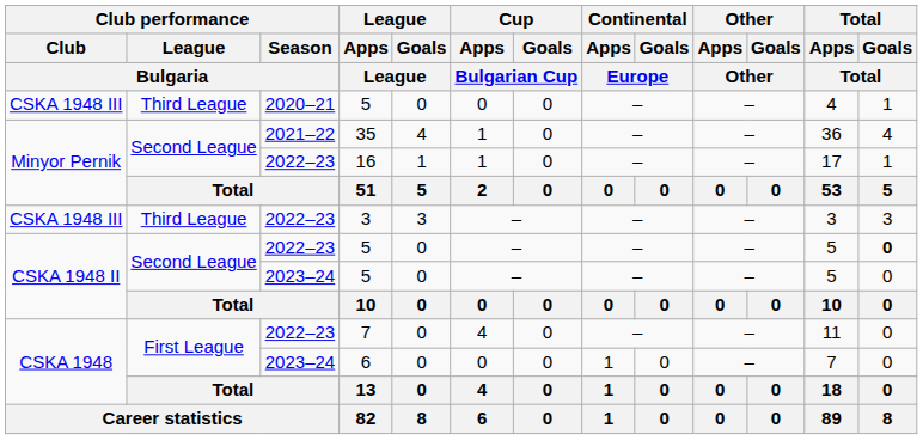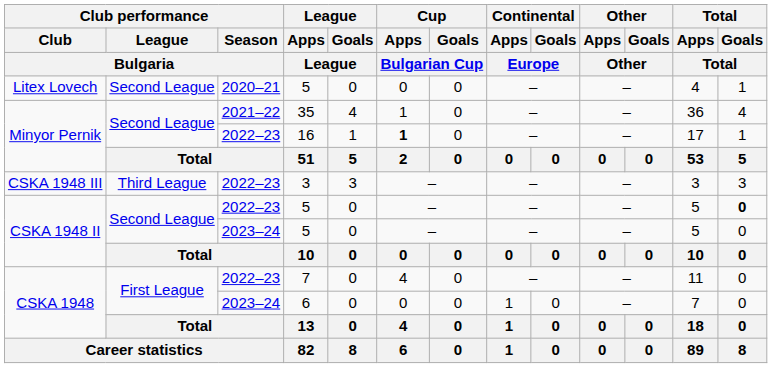 <table class="wikitable" style="text-align: center">
 <tr>
 <th colspan="3">Club performance</th>
 <th colspan="2">League</th>
 <th colspan="2">Cup</th>
 <th colspan="2">Continental</th>
 <th colspan="2">Other</th>
 <th colspan="3">Total</th>
 </tr>
 <tr>
 <th>Club</th>
 <th>League</th>
 <th>Season</th>
 <th>Apps</th>
 <th>Goals</th>
 <th>Apps</th>
 <th>Goals</th>
 <th>Apps</th>
 <th>Goals</th>
 <th>Apps</th>
 <th>Goals</th>
 <th>Apps</th>
 <th>Goals</th>
 </tr>
 <tr>
 <th colspan="3">Bulgaria</th>
 <th colspan="2">League</th>
 <th colspan="2"><a href='#'>Bulgarian Cup</a></th>
 <th colspan="2"><a href='#'>Europe</a></th>
 <th colspan="2">Other</th>
 <th colspan="2">Total</th>
 </tr>
 <tr>
-<td rowspan="1" valign="center"><a href='#'>CSKA 1948 III</a></td>
-<td rowspan="1"><a href='#'>Third League</a></td>
+<td rowspan="1" valign="center"><a href='#'>Litex Lovech</a></td>
+<td rowspan="1"><a href='#'>Second League</a></td>
 <td><a href='#'>2020–21</a></td>
 <td>5</td>
 <td>0</td>
 <td>0</td>
 <td>0</td>
 <td colspan="2">–</td>
 <td colspan="2">–</td>
 <td>4</td>
 <td>1</td>
 </tr>
 <tr>
 <td rowspan="3" valign="center"><a href='#'>Minyor Pernik</a></td>
 <td rowspan="2"><a href='#'>Second League</a></td>
 <td><a href='#'>2021–22</a></td>
 <td>35</td>
 <td>4</td>
 <td>1</td>
 <td>0</td>
 <td colspan="2">–</td>
 <td colspan="2">–</td>
 <td>36</td>
 <td>4</td>
 </tr>
 <tr>
 <td><a href='#'>2022–23</a></td>
 <td>16</td>
 <td>1</td>
-<td>1</td>
+<td><strong>1</strong></td>
 <td>0</td>
 <td colspan="2">–</td>
 <td colspan="2">–</td>
 <td>17</td>
 <td>1</td>
 </tr>
 <tr>
 <th colspan="2">Total</th>
 <th>51</th>
 <th>5</th>
 <th>2</th>
 <th>0</th>
 <th>0</th>
 <th>0</th>
 <th>0</th>
 <th>0</th>
 <th>53</th>
 <th>5</th>
 </tr>
 <tr>
 <td rowspan="1" valign="center"><a href='#'>CSKA 1948 III</a></td>
 <td rowspan="1"><a href='#'>Third League</a></td>
 <td rowspan="1"><a href='#'>2022–23</a></td>
 <td>3</td>
 <td>3</td>
 <td colspan="2">–</td>
 <td colspan="2">–</td>
 <td colspan="2">–</td>
 <td>3</td>
 <td>3</td>
 </tr>
 <tr>
 <td rowspan="3" valign="center"><a href='#'>CSKA 1948 II</a></td>
 <td rowspan="2"><a href='#'>Second League</a></td>
 <td><a href='#'>2022–23</a></td>
 <td>5</td>
 <td>0</td>
 <td colspan="2">–</td>
 <td colspan="2">–</td>
 <td colspan="2">–</td>
 <td>5</td>
 <td><strong>0</strong></td>
 </tr>
 <tr>
 <td><a href='#'>2023–24</a></td>
 <td>5</td>
 <td>0</td>
 <td colspan="2">–</td>
 <td colspan="2">–</td>
 <td colspan="2">–</td>
 <td>5</td>
 <td>0</td>
 </tr>
 <tr>
 <th colspan="2">Total</th>
 <th>10</th>
 <th>0</th>
 <th>0</th>
 <th>0</th>
 <th>0</th>
 <th>0</th>
 <th>0</th>
 <th>0</th>
 <th>10</th>
 <th>0</th>
 </tr>
 <tr>
 <td rowspan="3" valign="center"><a href='#'>CSKA 1948</a></td>
 <td rowspan="2"><a href='#'>First League</a></td>
 <td><a href='#'>2022–23</a></td>
 <td>7</td>
 <td>0</td>
 <td>4</td>
 <td>0</td>
 <td colspan="2">–</td>
 <td colspan="2">–</td>
 <td>11</td>
 <td>0</td>
 </tr>
 <tr>
 <td><a href='#'>2023–24</a></td>
 <td>6</td>
 <td>0</td>
 <td>0</td>
 <td>0</td>
 <td>1</td>
 <td>0</td>
 <td colspan="2">–</td>
 <td>7</td>
 <td>0</td>
 </tr>
 <tr>
 <th colspan="2">Total</th>
 <th>13</th>
 <th>0</th>
 <th>4</th>
 <th>0</th>
 <th>1</th>
 <th>0</th>
 <th>0</th>
 <th>0</th>
 <th>18</th>
 <th>0</th>
 </tr>
 <tr>
 <th colspan="3">Career statistics</th>
 <th>82</th>
 <th>8</th>
 <th>6</th>
 <th>0</th>
 <th>1</th>
 <th>0</th>
 <th>0</th>
 <th>0</th>
 <th>89</th>
 <th>8</th>
 </tr>
 </table>
